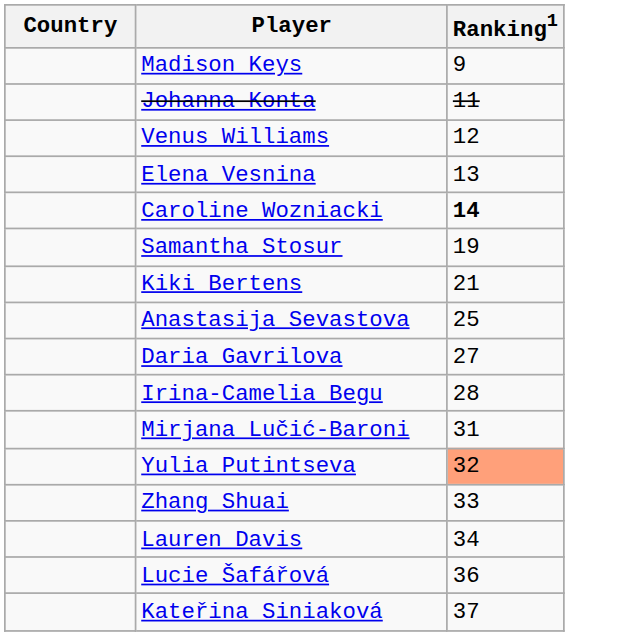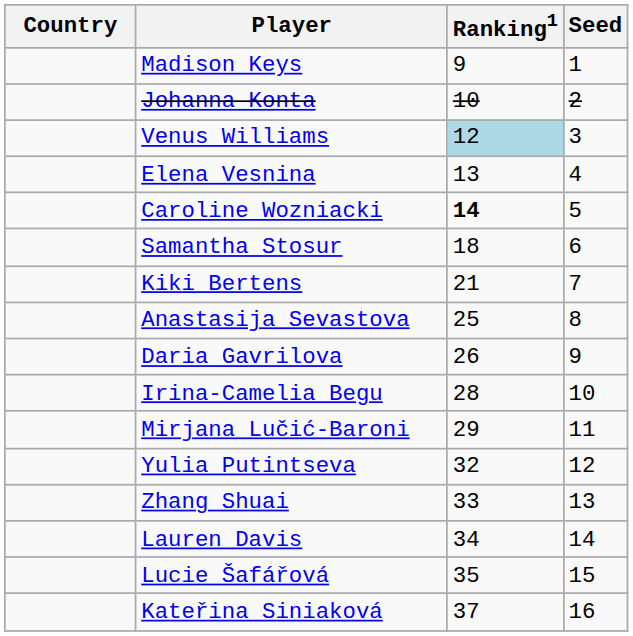 <table class="sortable wikitable">
 <tr>
 <th width="70">Country</th>
 <th width="175">Player</th>
 <th>Ranking<sup>1</sup></th>
+<th>Seed</th>
 </tr>
 <tr>
 <td></td>
 <td><a href='#'>Madison Keys</a></td>
 <td>9</td>
+<td>1</td>
 </tr>
 <tr>
 <td><s></s></td>
 <td><s><a href='#'>Johanna Konta</a></s></td>
-<td><s>11</s></td>
+<td><s>10</s></td>
+<td><s>2</s></td>
 </tr>
 <tr>
 <td></td>
 <td><a href='#'>Venus Williams</a></td>
-<td>12</td>
+<td style="background: lightblue;">12</td>
+<td>3</td>
 </tr>
 <tr>
 <td></td>
 <td><a href='#'>Elena Vesnina</a></td>
 <td>13</td>
+<td>4</td>
 </tr>
 <tr>
 <td></td>
 <td><a href='#'>Caroline Wozniacki</a></td>
 <td><strong>14</strong></td>
+<td>5</td>
 </tr>
 <tr>
 <td></td>
 <td><a href='#'>Samantha Stosur</a></td>
-<td>19</td>
+<td>18</td>
+<td>6</td>
 </tr>
 <tr>
 <td></td>
 <td><a href='#'>Kiki Bertens</a></td>
 <td>21</td>
+<td>7</td>
 </tr>
 <tr>
 <td></td>
 <td><a href='#'>Anastasija Sevastova</a></td>
 <td>25</td>
+<td>8</td>
 </tr>
 <tr>
 <td></td>
 <td><a href='#'>Daria Gavrilova</a></td>
-<td>27</td>
+<td>26</td>
+<td>9</td>
 </tr>
 <tr>
 <td></td>
 <td><a href='#'>Irina-Camelia Begu</a></td>
 <td>28</td>
+<td>10</td>
 </tr>
 <tr>
 <td></td>
 <td><a href='#'>Mirjana Lučić-Baroni</a></td>
-<td>31</td>
+<td>29</td>
+<td>11</td>
 </tr>
 <tr>
 <td></td>
 <td><a href='#'>Yulia Putintseva</a></td>
-<td style="background: lightsalmon;">32</td>
+<td>32</td>
+<td>12</td>
 </tr>
 <tr>
 <td></td>
 <td><a href='#'>Zhang Shuai</a></td>
 <td>33</td>
+<td>13</td>
 </tr>
 <tr>
 <td></td>
 <td><a href='#'>Lauren Davis</a></td>
 <td>34</td>
+<td>14</td>
 </tr>
 <tr>
 <td></td>
 <td><a href='#'>Lucie Šafářová</a></td>
-<td>36</td>
+<td>35</td>
+<td>15</td>
 </tr>
 <tr>
 <td></td>
 <td><a href='#'>Kateřina Siniaková</a></td>
 <td>37</td>
+<td>16</td>
 </tr>
 </table>
